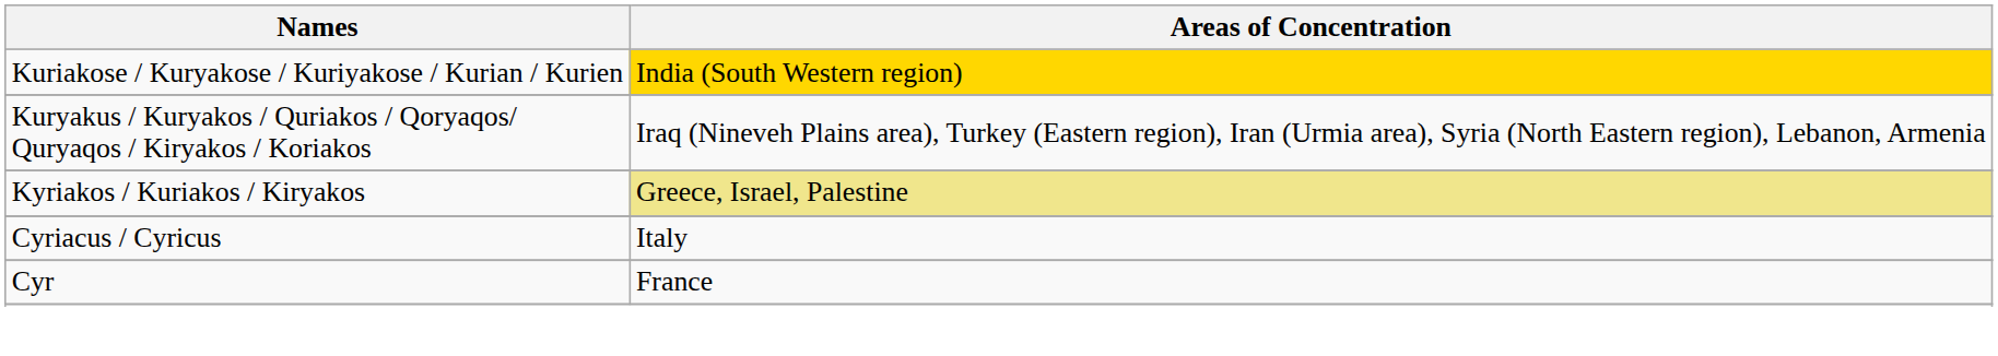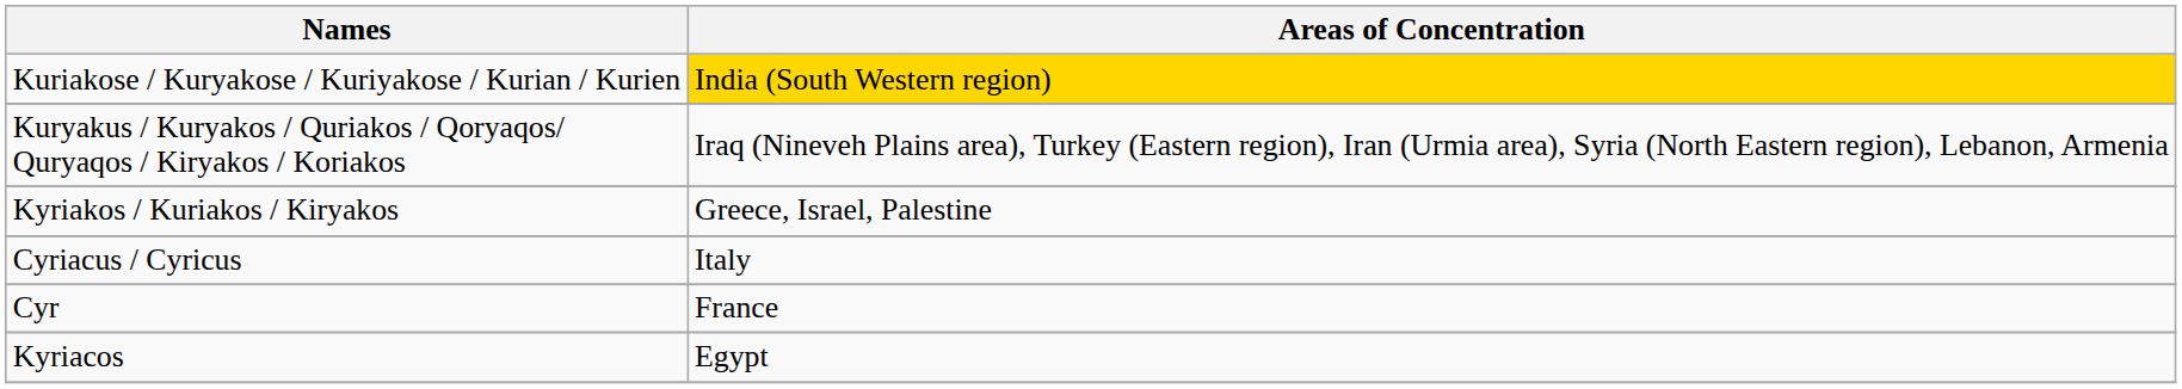 <table class="wikitable sortable">
 <tr>
 <th>Names</th>
 <th>Areas of Concentration</th>
 </tr>
 <tr>
 <td>Kuriakose / Kuryakose / Kuriyakose / Kurian / Kurien</td>
 <td style="background: gold;">India (South Western region)</td>
 </tr>
 <tr>
 </tr>
 <tr>
 <td>Kuryakus / Kuryakos / Quriakos / Qoryaqos/<br>Quryaqos / Kiryakos / Koriakos</td>
 <td>Iraq (Nineveh Plains area), Turkey (Eastern region), Iran (Urmia area), Syria (North Eastern region), Lebanon, Armenia</td>
 </tr>
 <tr>
 </tr>
 <tr>
 <td>Kyriakos / Kuriakos / Kiryakos</td>
-<td style="background: khaki;">Greece, Israel, Palestine</td>
+<td>Greece, Israel, Palestine</td>
 </tr>
 <tr>
 </tr>
 <tr>
 <td>Cyriacus / Cyricus</td>
 <td>Italy</td>
 </tr>
 <tr>
 </tr>
 <tr>
 <td>Cyr</td>
 <td>France</td>
 </tr>
 <tr>
 </tr>
 <tr>
+<td>Kyriacos</td>
+<td>Egypt</td>
+</tr>
+<tr>
 </tr>
 </table>
